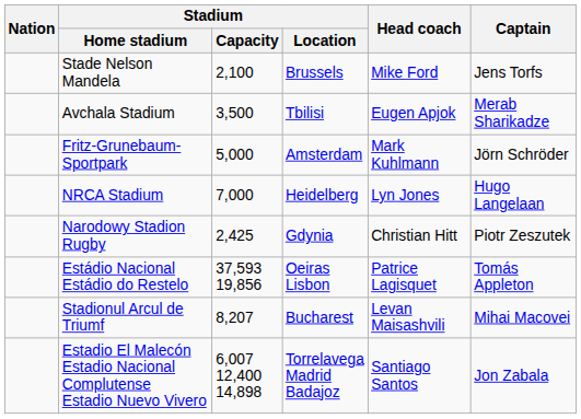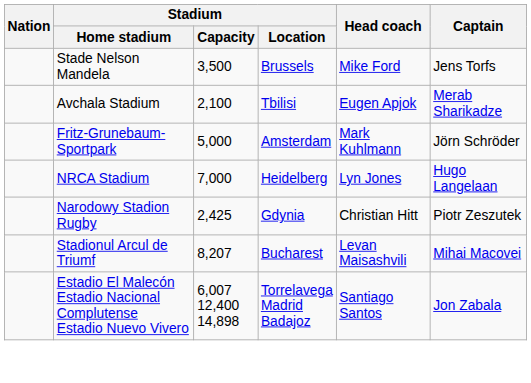 <table class="wikitable">
 <tr>
 <th rowspan="2">Nation</th>
 <th colspan="3">Stadium</th>
 <th rowspan="2">Head coach</th>
 <th rowspan="2">Captain</th>
 </tr>
 <tr>
 <th>Home stadium</th>
 <th>Capacity</th>
 <th>Location</th>
 </tr>
 <tr>
 <td></td>
 <td>Stade Nelson Mandela</td>
-<td>2,100</td>
+<td>3,500</td>
 <td><a href='#'>Brussels</a></td>
 <td> <a href='#'>Mike Ford</a></td>
 <td>Jens Torfs</td>
 </tr>
 <tr>
 <td></td>
 <td>Avchala Stadium</td>
-<td>3,500</td>
+<td>2,100</td>
 <td><a href='#'>Tbilisi</a></td>
 <td> <a href='#'>Eugen Apjok</a></td>
 <td><a href='#'>Merab Sharikadze</a></td>
 </tr>
 <tr>
 <td></td>
 <td><a href='#'>Fritz-Grunebaum-Sportpark</a></td>
 <td>5,000</td>
 <td><a href='#'>Amsterdam</a></td>
 <td> <a href='#'>Mark Kuhlmann</a></td>
 <td>Jörn Schröder</td>
 </tr>
 <tr>
 <td></td>
 <td><a href='#'>NRCA Stadium</a></td>
 <td>7,000</td>
 <td><a href='#'>Heidelberg</a></td>
 <td> <a href='#'>Lyn Jones</a></td>
 <td><a href='#'>Hugo Langelaan</a></td>
 </tr>
 <tr>
 <td></td>
 <td><a href='#'>Narodowy Stadion Rugby</a></td>
 <td>2,425</td>
 <td><a href='#'>Gdynia</a></td>
 <td> Christian Hitt</td>
 <td>Piotr Zeszutek</td>
 </tr>
 <tr>
 <td></td>
-<td><a href='#'>Estádio Nacional</a><br><a href='#'>Estádio do Restelo</a></td>
-<td>37,593<br>19,856</td>
-<td><a href='#'>Oeiras</a><br><a href='#'>Lisbon</a></td>
-<td> <a href='#'>Patrice Lagisquet</a></td>
-<td><a href='#'>Tomás Appleton</a></td>
-</tr>
-<tr>
-<td></td>
 <td><a href='#'>Stadionul Arcul de Triumf</a></td>
 <td>8,207</td>
 <td><a href='#'>Bucharest</a></td>
 <td> <a href='#'>Levan Maisashvili</a></td>
 <td><a href='#'>Mihai Macovei</a></td>
 </tr>
 <tr>
 <td></td>
 <td><a href='#'>Estadio El Malecón</a><br><a href='#'>Estadio Nacional Complutense</a><br><a href='#'>Estadio Nuevo Vivero</a></td>
 <td>6,007<br>12,400<br>14,898</td>
 <td><a href='#'>Torrelavega</a><br><a href='#'>Madrid</a><br> <a href='#'>Badajoz</a></td>
 <td> <a href='#'>Santiago Santos</a></td>
 <td><a href='#'>Jon Zabala</a></td>
 </tr>
 </table>
